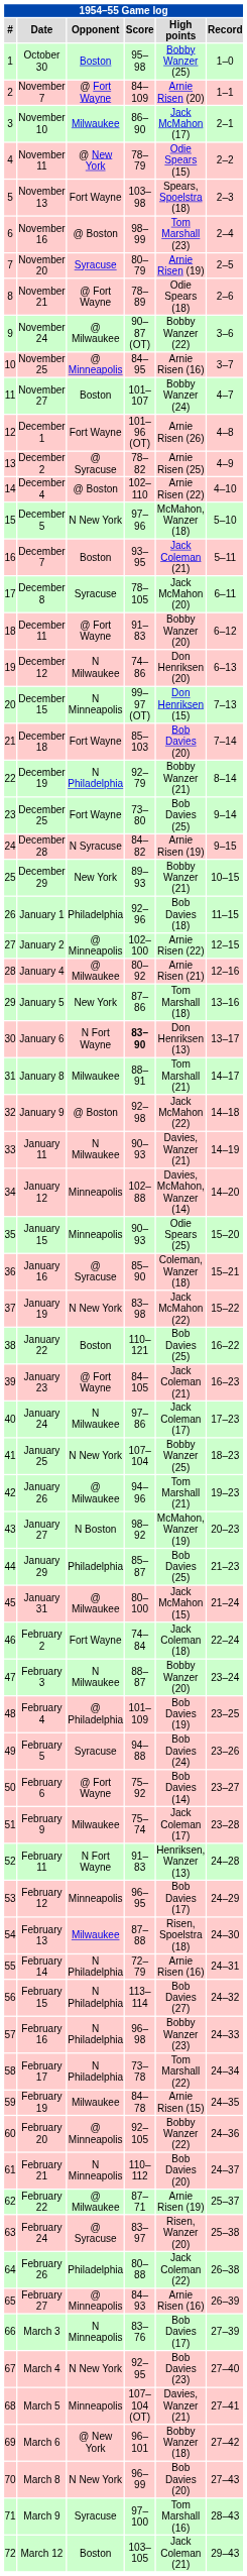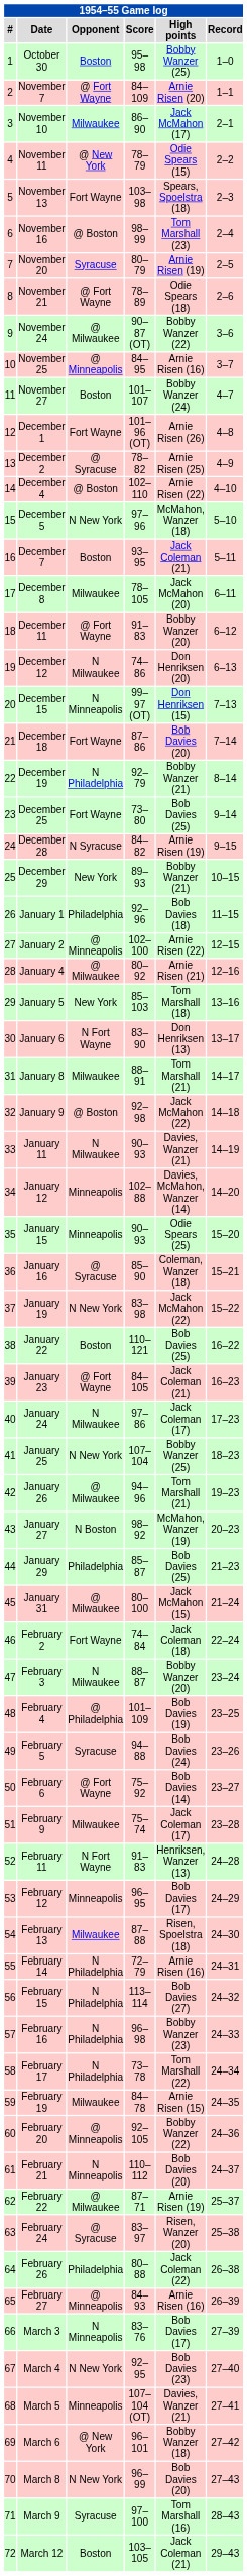 <table class="toccolours collapsible" width=50% style="clear:both; margin:1.5em auto; text-align:center">
 <tr>
 <th colspan=11 style="background:#0046AD; color:white;">1954–55 Game log</th>
 </tr>
 <tr align="center" bgcolor="#dddddd">
 <td><strong>#</strong></td>
 <td><strong>Date</strong></td>
 <td><strong>Opponent</strong></td>
 <td><strong>Score</strong></td>
 <td><strong>High points</strong></td>
 <td><strong>Record</strong></td>
 </tr>
 <tr align="center" bgcolor="ccffcc">
 <td>1</td>
 <td>October 30</td>
 <td><a href='#'>Boston</a></td>
 <td>95–98</td>
 <td><a href='#'>Bobby Wanzer</a> (25)</td>
 <td>1–0</td>
 </tr>
 <tr align="center" bgcolor="ffcccc">
 <td>2</td>
 <td>November 7</td>
 <td>@ <a href='#'>Fort Wayne</a></td>
 <td>84–109</td>
 <td><a href='#'>Arnie Risen</a> (20)</td>
 <td>1–1</td>
 </tr>
 <tr align="center" bgcolor="ccffcc">
 <td>3</td>
 <td>November 10</td>
 <td><a href='#'>Milwaukee</a></td>
 <td>86–90</td>
 <td><a href='#'>Jack McMahon</a> (17)</td>
 <td>2–1</td>
 </tr>
 <tr align="center" bgcolor="ffcccc">
 <td>4</td>
 <td>November 11</td>
 <td>@ <a href='#'>New York</a></td>
 <td>78–79</td>
 <td><a href='#'>Odie Spears</a> (15)</td>
 <td>2–2</td>
 </tr>
 <tr align="center" bgcolor="ffcccc">
 <td>5</td>
 <td>November 13</td>
 <td>Fort Wayne</td>
 <td>103–98</td>
 <td>Spears, <a href='#'>Spoelstra</a> (18)</td>
 <td>2–3</td>
 </tr>
 <tr align="center" bgcolor="ffcccc">
 <td>6</td>
 <td>November 16</td>
 <td>@ Boston</td>
 <td>98–99</td>
 <td><a href='#'>Tom Marshall</a> (23)</td>
 <td>2–4</td>
 </tr>
 <tr align="center" bgcolor="ffcccc">
 <td>7</td>
 <td>November 20</td>
 <td><a href='#'>Syracuse</a></td>
 <td>80–79</td>
 <td><a href='#'>Arnie Risen</a> (19)</td>
 <td>2–5</td>
 </tr>
 <tr align="center" bgcolor="ffcccc">
 <td>8</td>
 <td>November 21</td>
 <td>@ Fort Wayne</td>
 <td>78–89</td>
 <td>Odie Spears (18)</td>
 <td>2–6</td>
 </tr>
 <tr align="center" bgcolor="ccffcc">
 <td>9</td>
 <td>November 24</td>
 <td>@ Milwaukee</td>
 <td>90–87 (OT)</td>
 <td>Bobby Wanzer (22)</td>
 <td>3–6</td>
 </tr>
 <tr align="center" bgcolor="ffcccc">
 <td>10</td>
 <td>November 25</td>
 <td>@ <a href='#'>Minneapolis</a></td>
 <td>84–95</td>
 <td>Arnie Risen (16)</td>
 <td>3–7</td>
 </tr>
 <tr align="center" bgcolor="ccffcc">
 <td>11</td>
 <td>November 27</td>
 <td>Boston</td>
 <td>101–107</td>
 <td>Bobby Wanzer (24)</td>
 <td>4–7</td>
 </tr>
 <tr align="center" bgcolor="ffcccc">
 <td>12</td>
 <td>December 1</td>
 <td>Fort Wayne</td>
 <td>101–96 (OT)</td>
 <td>Arnie Risen (26)</td>
 <td>4–8</td>
 </tr>
 <tr align="center" bgcolor="ffcccc">
 <td>13</td>
 <td>December 2</td>
 <td>@ Syracuse</td>
 <td>78–82</td>
 <td>Arnie Risen (25)</td>
 <td>4–9</td>
 </tr>
 <tr align="center" bgcolor="ffcccc">
 <td>14</td>
 <td>December 4</td>
 <td>@ Boston</td>
 <td>102–110</td>
 <td>Arnie Risen (22)</td>
 <td>4–10</td>
 </tr>
 <tr align="center" bgcolor="ccffcc">
 <td>15</td>
 <td>December 5</td>
 <td>N New York</td>
 <td>97–96</td>
 <td>McMahon, Wanzer (18)</td>
 <td>5–10</td>
 </tr>
 <tr align="center" bgcolor="ffcccc">
 <td>16</td>
 <td>December 7</td>
 <td>Boston</td>
 <td>93–95</td>
 <td><a href='#'>Jack Coleman</a> (21)</td>
 <td>5–11</td>
 </tr>
 <tr align="center" bgcolor="ccffcc">
 <td>17</td>
 <td>December 8</td>
-<td>Syracuse</td>
+<td>Milwaukee</td>
 <td>78–105</td>
 <td>Jack McMahon (20)</td>
 <td>6–11</td>
 </tr>
 <tr align="center" bgcolor="ffcccc">
 <td>18</td>
 <td>December 11</td>
 <td>@ Fort Wayne</td>
 <td>91–83</td>
 <td>Bobby Wanzer (20)</td>
 <td>6–12</td>
 </tr>
 <tr align="center" bgcolor="ffcccc">
 <td>19</td>
 <td>December 12</td>
 <td>N Milwaukee</td>
 <td>74–86</td>
 <td>Don Henriksen (20)</td>
 <td>6–13</td>
 </tr>
 <tr align="center" bgcolor="ccffcc">
 <td>20</td>
 <td>December 15</td>
 <td>N Minneapolis</td>
 <td>99–97 (OT)</td>
 <td><a href='#'>Don Henriksen</a> (15)</td>
 <td>7–13</td>
 </tr>
 <tr align="center" bgcolor="ffcccc">
 <td>21</td>
 <td>December 18</td>
 <td>Fort Wayne</td>
-<td>85–103</td>
+<td>87–86</td>
 <td><a href='#'>Bob Davies</a> (20)</td>
 <td>7–14</td>
 </tr>
 <tr align="center" bgcolor="ccffcc">
 <td>22</td>
 <td>December 19</td>
 <td>N <a href='#'>Philadelphia</a></td>
 <td>92–79</td>
 <td>Bobby Wanzer (21)</td>
 <td>8–14</td>
 </tr>
 <tr align="center" bgcolor="ccffcc">
 <td>23</td>
 <td>December 25</td>
 <td>Fort Wayne</td>
 <td>73–80</td>
 <td>Bob Davies (25)</td>
 <td>9–14</td>
 </tr>
 <tr align="center" bgcolor="ffcccc">
 <td>24</td>
 <td>December 28</td>
 <td>N Syracuse</td>
 <td>84–82</td>
 <td>Arnie Risen (19)</td>
 <td>9–15</td>
 </tr>
 <tr align="center" bgcolor="ccffcc">
 <td>25</td>
 <td>December 29</td>
 <td>New York</td>
 <td>89–93</td>
 <td>Bobby Wanzer (21)</td>
 <td>10–15</td>
 </tr>
 <tr align="center" bgcolor="ccffcc">
 <td>26</td>
 <td>January 1</td>
 <td>Philadelphia</td>
 <td>92–96</td>
 <td>Bob Davies (18)</td>
 <td>11–15</td>
 </tr>
 <tr align="center" bgcolor="ccffcc">
 <td>27</td>
 <td>January 2</td>
 <td>@ Minneapolis</td>
 <td>102–100</td>
 <td>Arnie Risen (22)</td>
 <td>12–15</td>
 </tr>
 <tr align="center" bgcolor="ffcccc">
 <td>28</td>
 <td>January 4</td>
 <td>@ Milwaukee</td>
 <td>80–92</td>
 <td>Arnie Risen (21)</td>
 <td>12–16</td>
 </tr>
 <tr align="center" bgcolor="ccffcc">
 <td>29</td>
 <td>January 5</td>
 <td>New York</td>
-<td>87–86</td>
+<td>85–103</td>
 <td>Tom Marshall (18)</td>
 <td>13–16</td>
 </tr>
 <tr align="center" bgcolor="ffcccc">
 <td>30</td>
 <td>January 6</td>
 <td>N Fort Wayne</td>
-<td><strong>83–90</strong></td>
+<td>83–90</td>
 <td>Don Henriksen (13)</td>
 <td>13–17</td>
 </tr>
 <tr align="center" bgcolor="ccffcc">
 <td>31</td>
 <td>January 8</td>
 <td>Milwaukee</td>
 <td>88–91</td>
 <td>Tom Marshall (21)</td>
 <td>14–17</td>
 </tr>
 <tr align="center" bgcolor="ffcccc">
 <td>32</td>
 <td>January 9</td>
 <td>@ Boston</td>
 <td>92–98</td>
 <td>Jack McMahon (22)</td>
 <td>14–18</td>
 </tr>
 <tr align="center" bgcolor="ffcccc">
 <td>33</td>
 <td>January 11</td>
 <td>N Milwaukee</td>
 <td>90–93</td>
 <td>Davies, Wanzer (21)</td>
 <td>14–19</td>
 </tr>
 <tr align="center" bgcolor="ffcccc">
 <td>34</td>
 <td>January 12</td>
 <td>Minneapolis</td>
 <td>102–88</td>
 <td>Davies, McMahon, Wanzer (14)</td>
 <td>14–20</td>
 </tr>
 <tr align="center" bgcolor="ccffcc">
 <td>35</td>
 <td>January 15</td>
 <td>Minneapolis</td>
 <td>90–93</td>
 <td>Odie Spears (25)</td>
 <td>15–20</td>
 </tr>
 <tr align="center" bgcolor="ffcccc">
 <td>36</td>
 <td>January 16</td>
 <td>@ Syracuse</td>
 <td>85–90</td>
 <td>Coleman, Wanzer (18)</td>
 <td>15–21</td>
 </tr>
 <tr align="center" bgcolor="ffcccc">
 <td>37</td>
 <td>January 19</td>
 <td>N New York</td>
 <td>83–98</td>
 <td>Jack McMahon (22)</td>
 <td>15–22</td>
 </tr>
 <tr align="center" bgcolor="ccffcc">
 <td>38</td>
 <td>January 22</td>
 <td>Boston</td>
 <td>110–121</td>
 <td>Bob Davies (25)</td>
 <td>16–22</td>
 </tr>
 <tr align="center" bgcolor="ffcccc">
 <td>39</td>
 <td>January 23</td>
 <td>@ Fort Wayne</td>
 <td>84–105</td>
 <td>Jack Coleman (21)</td>
 <td>16–23</td>
 </tr>
 <tr align="center" bgcolor="ccffcc">
 <td>40</td>
 <td>January 24</td>
 <td>N Milwaukee</td>
 <td>97–86</td>
 <td>Jack Coleman (17)</td>
 <td>17–23</td>
 </tr>
 <tr align="center" bgcolor="ccffcc">
 <td>41</td>
 <td>January 25</td>
 <td>N New York</td>
 <td>107–104</td>
 <td>Bobby Wanzer (25)</td>
 <td>18–23</td>
 </tr>
 <tr align="center" bgcolor="ccffcc">
 <td>42</td>
 <td>January 26</td>
 <td>@ Milwaukee</td>
 <td>94–96</td>
 <td>Tom Marshall (21)</td>
 <td>19–23</td>
 </tr>
 <tr align="center" bgcolor="ccffcc">
 <td>43</td>
 <td>January 27</td>
 <td>N Boston</td>
 <td>98–92</td>
 <td>McMahon, Wanzer (19)</td>
 <td>20–23</td>
 </tr>
 <tr align="center" bgcolor="ccffcc">
 <td>44</td>
 <td>January 29</td>
 <td>Philadelphia</td>
 <td>85–87</td>
 <td>Bob Davies (25)</td>
 <td>21–23</td>
 </tr>
 <tr align="center" bgcolor="ffcccc">
 <td>45</td>
 <td>January 31</td>
 <td>@ Milwaukee</td>
 <td>80–100</td>
 <td>Jack McMahon (15)</td>
 <td>21–24</td>
 </tr>
 <tr align="center" bgcolor="ccffcc">
 <td>46</td>
 <td>February 2</td>
 <td>Fort Wayne</td>
 <td>74–84</td>
 <td>Jack Coleman (18)</td>
 <td>22–24</td>
 </tr>
 <tr align="center" bgcolor="ccffcc">
 <td>47</td>
 <td>February 3</td>
 <td>N Milwaukee</td>
 <td>88–87</td>
 <td>Bobby Wanzer (20)</td>
 <td>23–24</td>
 </tr>
 <tr align="center" bgcolor="ffcccc">
 <td>48</td>
 <td>February 4</td>
 <td>@ Philadelphia</td>
 <td>101–109</td>
 <td>Bob Davies (19)</td>
 <td>23–25</td>
 </tr>
 <tr align="center" bgcolor="ffcccc">
 <td>49</td>
 <td>February 5</td>
 <td>Syracuse</td>
 <td>94–88</td>
 <td>Bob Davies (24)</td>
 <td>23–26</td>
 </tr>
 <tr align="center" bgcolor="ffcccc">
 <td>50</td>
 <td>February 6</td>
 <td>@ Fort Wayne</td>
 <td>75–92</td>
 <td>Bob Davies (14)</td>
 <td>23–27</td>
 </tr>
 <tr align="center" bgcolor="ffcccc">
 <td>51</td>
 <td>February 9</td>
 <td>Milwaukee</td>
 <td>75–74</td>
 <td>Jack Coleman (17)</td>
 <td>23–28</td>
 </tr>
 <tr align="center" bgcolor="ccffcc">
 <td>52</td>
 <td>February 11</td>
 <td>N Fort Wayne</td>
 <td>91–83</td>
 <td>Henriksen, Wanzer (13)</td>
 <td>24–28</td>
 </tr>
 <tr align="center" bgcolor="ffcccc">
 <td>53</td>
 <td>February 12</td>
 <td>Minneapolis</td>
 <td>96–95</td>
 <td>Bob Davies (17)</td>
 <td>24–29</td>
 </tr>
 <tr align="center" bgcolor="ffcccc">
 <td>54</td>
 <td>February 13</td>
 <td><a href='#'>Milwaukee</a></td>
 <td>87–88</td>
 <td>Risen, Spoelstra (18)</td>
 <td>24–30</td>
 </tr>
 <tr align="center" bgcolor="ffcccc">
 <td>55</td>
 <td>February 14</td>
 <td>N Philadelphia</td>
 <td>72–79</td>
 <td>Arnie Risen (16)</td>
 <td>24–31</td>
 </tr>
 <tr align="center" bgcolor="ffcccc">
 <td>56</td>
 <td>February 15</td>
 <td>N Philadelphia</td>
 <td>113–114</td>
 <td>Bob Davies (27)</td>
 <td>24–32</td>
 </tr>
 <tr align="center" bgcolor="ffcccc">
 <td>57</td>
 <td>February 16</td>
 <td>N Philadelphia</td>
 <td>96–98</td>
 <td>Bobby Wanzer (23)</td>
 <td>24–33</td>
 </tr>
 <tr align="center" bgcolor="ffcccc">
 <td>58</td>
 <td>February 17</td>
 <td>N Philadelphia</td>
 <td>73–78</td>
 <td>Tom Marshall (22)</td>
 <td>24–34</td>
 </tr>
 <tr align="center" bgcolor="ffcccc">
 <td>59</td>
 <td>February 19</td>
 <td>Milwaukee</td>
 <td>84–78</td>
 <td>Arnie Risen (15)</td>
 <td>24–35</td>
 </tr>
 <tr align="center" bgcolor="ffcccc">
 <td>60</td>
 <td>February 20</td>
 <td>@ Minneapolis</td>
 <td>92–105</td>
 <td>Bobby Wanzer (22)</td>
 <td>24–36</td>
 </tr>
 <tr align="center" bgcolor="ffcccc">
 <td>61</td>
 <td>February 21</td>
 <td>N Minneapolis</td>
 <td>110–112</td>
 <td>Bob Davies (20)</td>
 <td>24–37</td>
 </tr>
 <tr align="center" bgcolor="ccffcc">
 <td>62</td>
 <td>February 22</td>
 <td>@ Milwaukee</td>
 <td>87–71</td>
 <td>Arnie Risen (19)</td>
 <td>25–37</td>
 </tr>
 <tr align="center" bgcolor="ffcccc">
 <td>63</td>
 <td>February 24</td>
 <td>@ Syracuse</td>
 <td>83–97</td>
 <td>Risen, Wanzer (20)</td>
 <td>25–38</td>
 </tr>
 <tr align="center" bgcolor="ccffcc">
 <td>64</td>
 <td>February 26</td>
 <td>Philadelphia</td>
 <td>80–88</td>
 <td>Jack Coleman (22)</td>
 <td>26–38</td>
 </tr>
 <tr align="center" bgcolor="ffcccc">
 <td>65</td>
 <td>February 27</td>
 <td>@ Minneapolis</td>
 <td>84–93</td>
 <td>Arnie Risen (16)</td>
 <td>26–39</td>
 </tr>
 <tr align="center" bgcolor="ccffcc">
 <td>66</td>
 <td>March 3</td>
 <td>N Minneapolis</td>
 <td>83–76</td>
 <td>Bob Davies (17)</td>
 <td>27–39</td>
 </tr>
 <tr align="center" bgcolor="ffcccc">
 <td>67</td>
 <td>March 4</td>
 <td>N New York</td>
 <td>92–95</td>
 <td>Bob Davies (23)</td>
 <td>27–40</td>
 </tr>
 <tr align="center" bgcolor="ffcccc">
 <td>68</td>
 <td>March 5</td>
 <td>Minneapolis</td>
 <td>107–104 (OT)</td>
 <td>Davies, Wanzer (21)</td>
 <td>27–41</td>
 </tr>
 <tr align="center" bgcolor="ffcccc">
 <td>69</td>
 <td>March 6</td>
 <td>@ New York</td>
 <td>96–101</td>
 <td>Bobby Wanzer (18)</td>
 <td>27–42</td>
 </tr>
 <tr align="center" bgcolor="ffcccc">
 <td>70</td>
 <td>March 8</td>
 <td>N New York</td>
 <td>96–99</td>
 <td>Bob Davies (20)</td>
 <td>27–43</td>
 </tr>
 <tr align="center" bgcolor="ccffcc">
 <td>71</td>
 <td>March 9</td>
 <td>Syracuse</td>
 <td>97–100</td>
 <td>Tom Marshall (16)</td>
 <td>28–43</td>
 </tr>
 <tr align="center" bgcolor="ccffcc">
 <td>72</td>
 <td>March 12</td>
 <td>Boston</td>
 <td>103–105</td>
 <td>Jack Coleman (21)</td>
 <td>29–43</td>
 </tr>
 </table>
